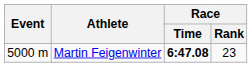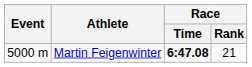 <table class="wikitable" border="1" style="font-size:90%">
 <tr>
 <th rowspan=2>Event</th>
 <th rowspan=2>Athlete</th>
 <th colspan=2>Race</th>
 </tr>
 <tr>
 <th>Time</th>
 <th>Rank</th>
 </tr>
 <tr>
 <td>5000 m</td>
 <td><a href='#'>Martin Feigenwinter</a></td>
 <td align=center><strong>6:47.08</strong></td>
-<td align=center>23</td>
+<td align=center>21</td>
 </tr>
 </table>
